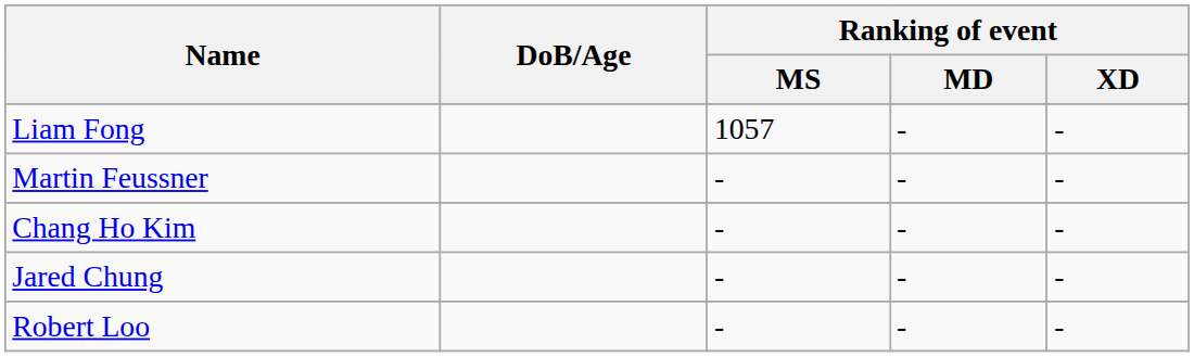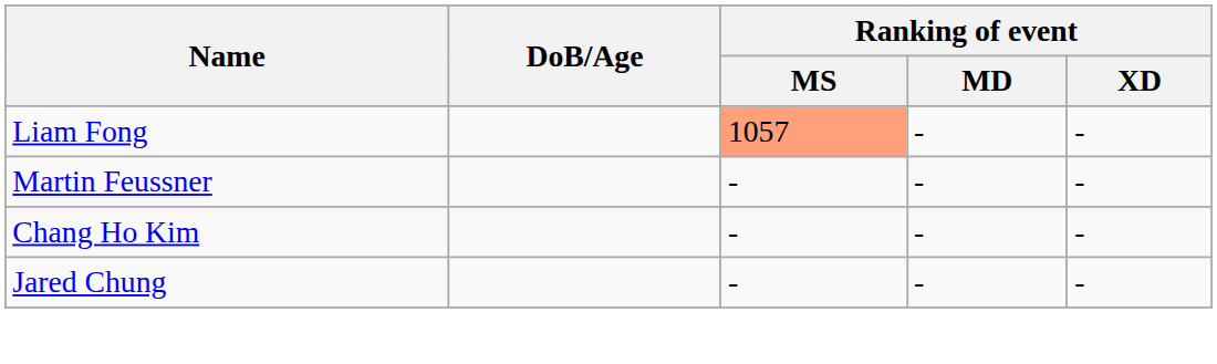 <table class="wikitable" style="width:600px; font-size:95%;">
 <tr>
 <th rowspan="2" align="left">Name</th>
 <th rowspan="2" align="left">DoB/Age</th>
 <th colspan="3" align="center">Ranking of event</th>
 </tr>
 <tr>
 <th align="center">MS</th>
 <th>MD</th>
 <th align="center">XD</th>
 </tr>
 <tr>
 <td><a href='#'>Liam Fong</a></td>
 <td></td>
-<td>1057</td>
+<td style="background: lightsalmon;">1057</td>
 <td>-</td>
 <td>-</td>
 </tr>
 <tr>
 <td><a href='#'>Martin Feussner</a></td>
 <td></td>
 <td>-</td>
 <td>-</td>
 <td>-</td>
 </tr>
 <tr>
 <td><a href='#'>Chang Ho Kim</a></td>
 <td></td>
 <td>-</td>
 <td>-</td>
 <td>-</td>
 </tr>
 <tr>
 <td><a href='#'>Jared Chung</a></td>
 <td></td>
 <td>-</td>
 <td>-</td>
 <td>-</td>
 </tr>
-<tr>
-<td><a href='#'>Robert Loo</a></td>
-<td></td>
-<td>-</td>
-<td>-</td>
-<td>-</td>
-</tr>
 </table>
